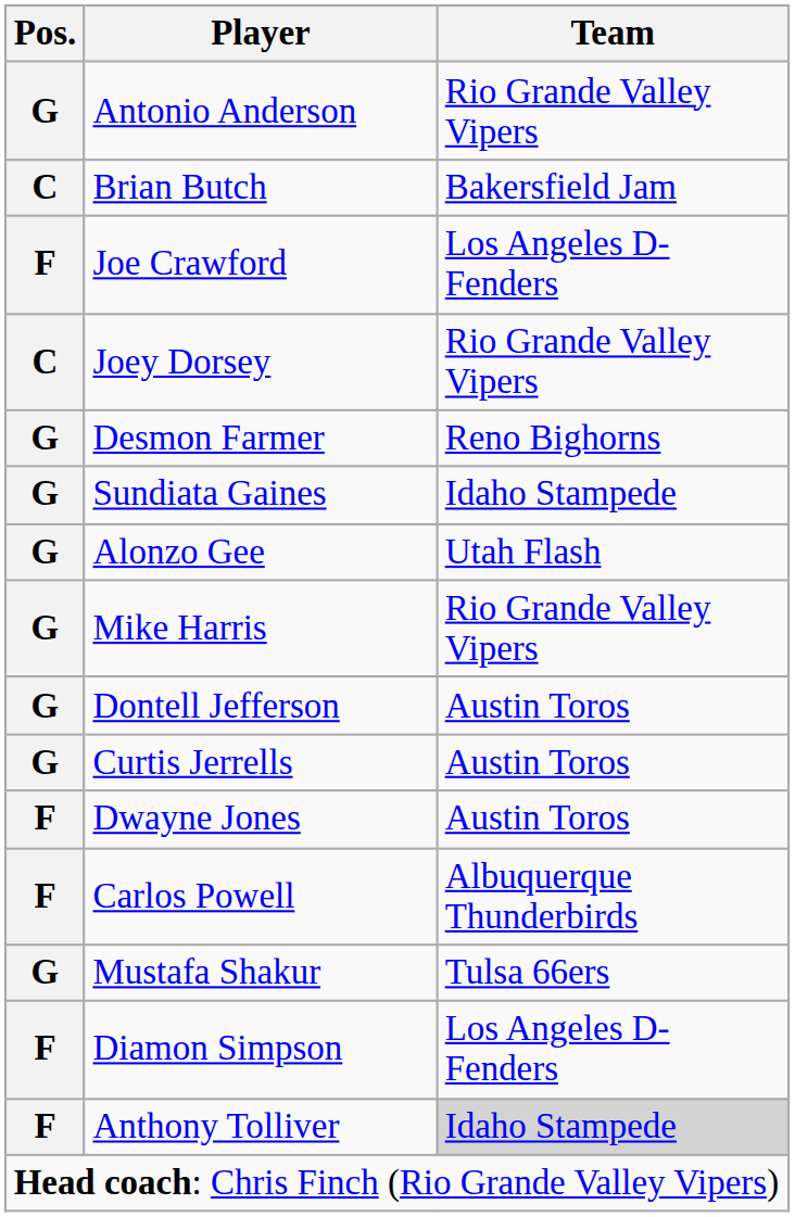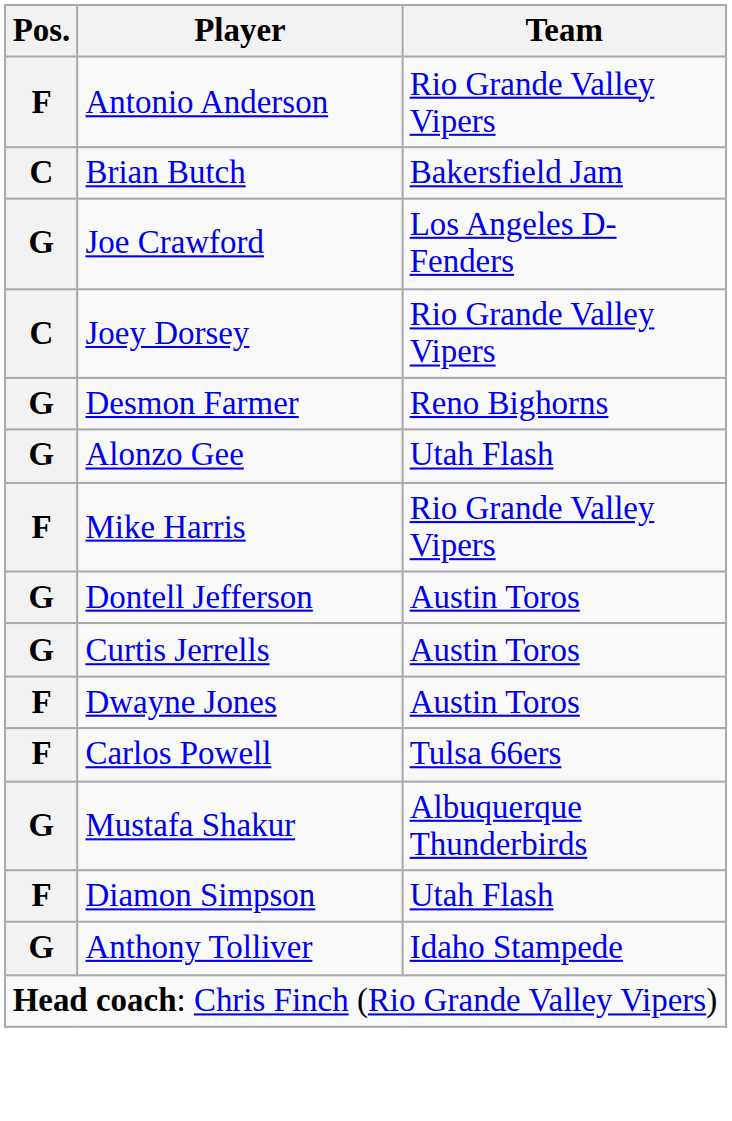 <table class="wikitable">
 <tr>
 <th>Pos.</th>
 <th style="width:150px;">Player</th>
 <th width=150>Team</th>
 </tr>
 <tr>
-<th>G</th>
+<th>F</th>
 <td><a href='#'>Antonio Anderson</a></td>
 <td><a href='#'>Rio Grande Valley Vipers</a></td>
 </tr>
 <tr>
 <th>C</th>
 <td><a href='#'>Brian Butch</a></td>
 <td><a href='#'>Bakersfield Jam</a></td>
 </tr>
 <tr>
-<th>F</th>
+<th>G</th>
 <td><a href='#'>Joe Crawford</a></td>
 <td><a href='#'>Los Angeles D-Fenders</a></td>
 </tr>
 <tr>
 <th>C</th>
 <td><a href='#'>Joey Dorsey</a></td>
 <td><a href='#'>Rio Grande Valley Vipers</a></td>
 </tr>
 <tr>
 <th>G</th>
 <td><a href='#'>Desmon Farmer</a></td>
 <td><a href='#'>Reno Bighorns</a></td>
 </tr>
 <tr>
 <th>G</th>
-<td><a href='#'>Sundiata Gaines</a></td>
-<td><a href='#'>Idaho Stampede</a></td>
-</tr>
-<tr>
-<th>G</th>
 <td><a href='#'>Alonzo Gee</a></td>
 <td><a href='#'>Utah Flash</a></td>
 </tr>
 <tr>
-<th>G</th>
+<th>F</th>
 <td><a href='#'>Mike Harris</a></td>
 <td><a href='#'>Rio Grande Valley Vipers</a></td>
 </tr>
 <tr>
 <th>G</th>
 <td><a href='#'>Dontell Jefferson</a></td>
 <td><a href='#'>Austin Toros</a></td>
 </tr>
 <tr>
 <th>G</th>
 <td><a href='#'>Curtis Jerrells</a></td>
 <td><a href='#'>Austin Toros</a></td>
 </tr>
 <tr>
 <th>F</th>
 <td><a href='#'>Dwayne Jones</a></td>
 <td><a href='#'>Austin Toros</a></td>
 </tr>
 <tr>
 <th>F</th>
 <td><a href='#'>Carlos Powell</a></td>
-<td><a href='#'>Albuquerque Thunderbirds</a></td>
+<td><a href='#'>Tulsa 66ers</a></td>
 </tr>
 <tr>
 <th>G</th>
 <td><a href='#'>Mustafa Shakur</a></td>
-<td><a href='#'>Tulsa 66ers</a></td>
+<td><a href='#'>Albuquerque Thunderbirds</a></td>
 </tr>
 <tr>
 <th>F</th>
 <td><a href='#'>Diamon Simpson</a></td>
-<td><a href='#'>Los Angeles D-Fenders</a></td>
+<td><a href='#'>Utah Flash</a></td>
 </tr>
 <tr>
-<th>F</th>
+<th>G</th>
 <td><a href='#'>Anthony Tolliver</a></td>
-<td style="background: lightgrey;"><a href='#'>Idaho Stampede</a></td>
+<td><a href='#'>Idaho Stampede</a></td>
 </tr>
 <tr>
 <td colspan="3"><strong>Head coach</strong>: <a href='#'>Chris Finch</a> (<a href='#'>Rio Grande Valley Vipers</a>)</td>
 </tr>
 </table>
